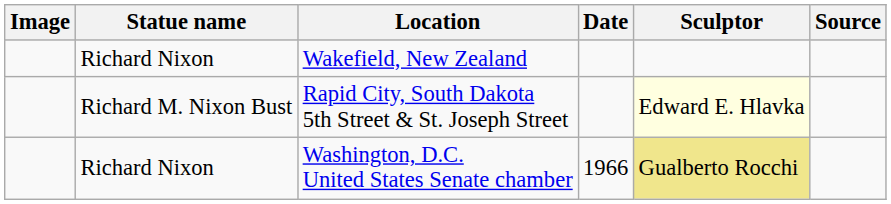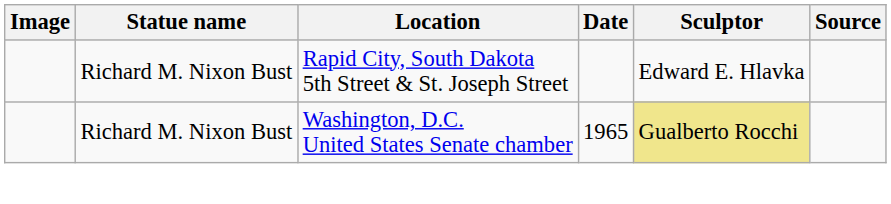 <table class="wikitable sortable">
 <tr>
 <th class="unsortable" scope="col">Image</th>
 <th scope="col">Statue name</th>
 <th scope="col">Location</th>
 <th scope="col">Date</th>
 <th scope="col">Sculptor</th>
 <th class="unsortable" scope="col">Source</th>
 </tr>
 <tr>
 <td></td>
-<td>Richard Nixon</td>
-<td><a href='#'>Wakefield, New Zealand</a></td>
+<td>Richard M. Nixon Bust</td>
+<td><a href='#'>Rapid City, South Dakota</a><br>5th Street & St. Joseph Street</td>
 <td></td>
-<td></td>
+<td>Edward E. Hlavka</td>
 <td></td>
 </tr>
 <tr>
 <td></td>
 <td>Richard M. Nixon Bust</td>
-<td><a href='#'>Rapid City, South Dakota</a><br>5th Street & St. Joseph Street</td>
-<td></td>
-<td style="background: lightyellow;">Edward E. Hlavka</td>
-<td></td>
-</tr>
-<tr>
-<td></td>
-<td>Richard Nixon</td>
 <td><a href='#'>Washington, D.C.</a><br><a href='#'>United States Senate chamber</a></td>
-<td>1966</td>
+<td>1965</td>
 <td style="background: khaki;">Gualberto Rocchi</td>
 <td></td>
 </tr>
 </table>
